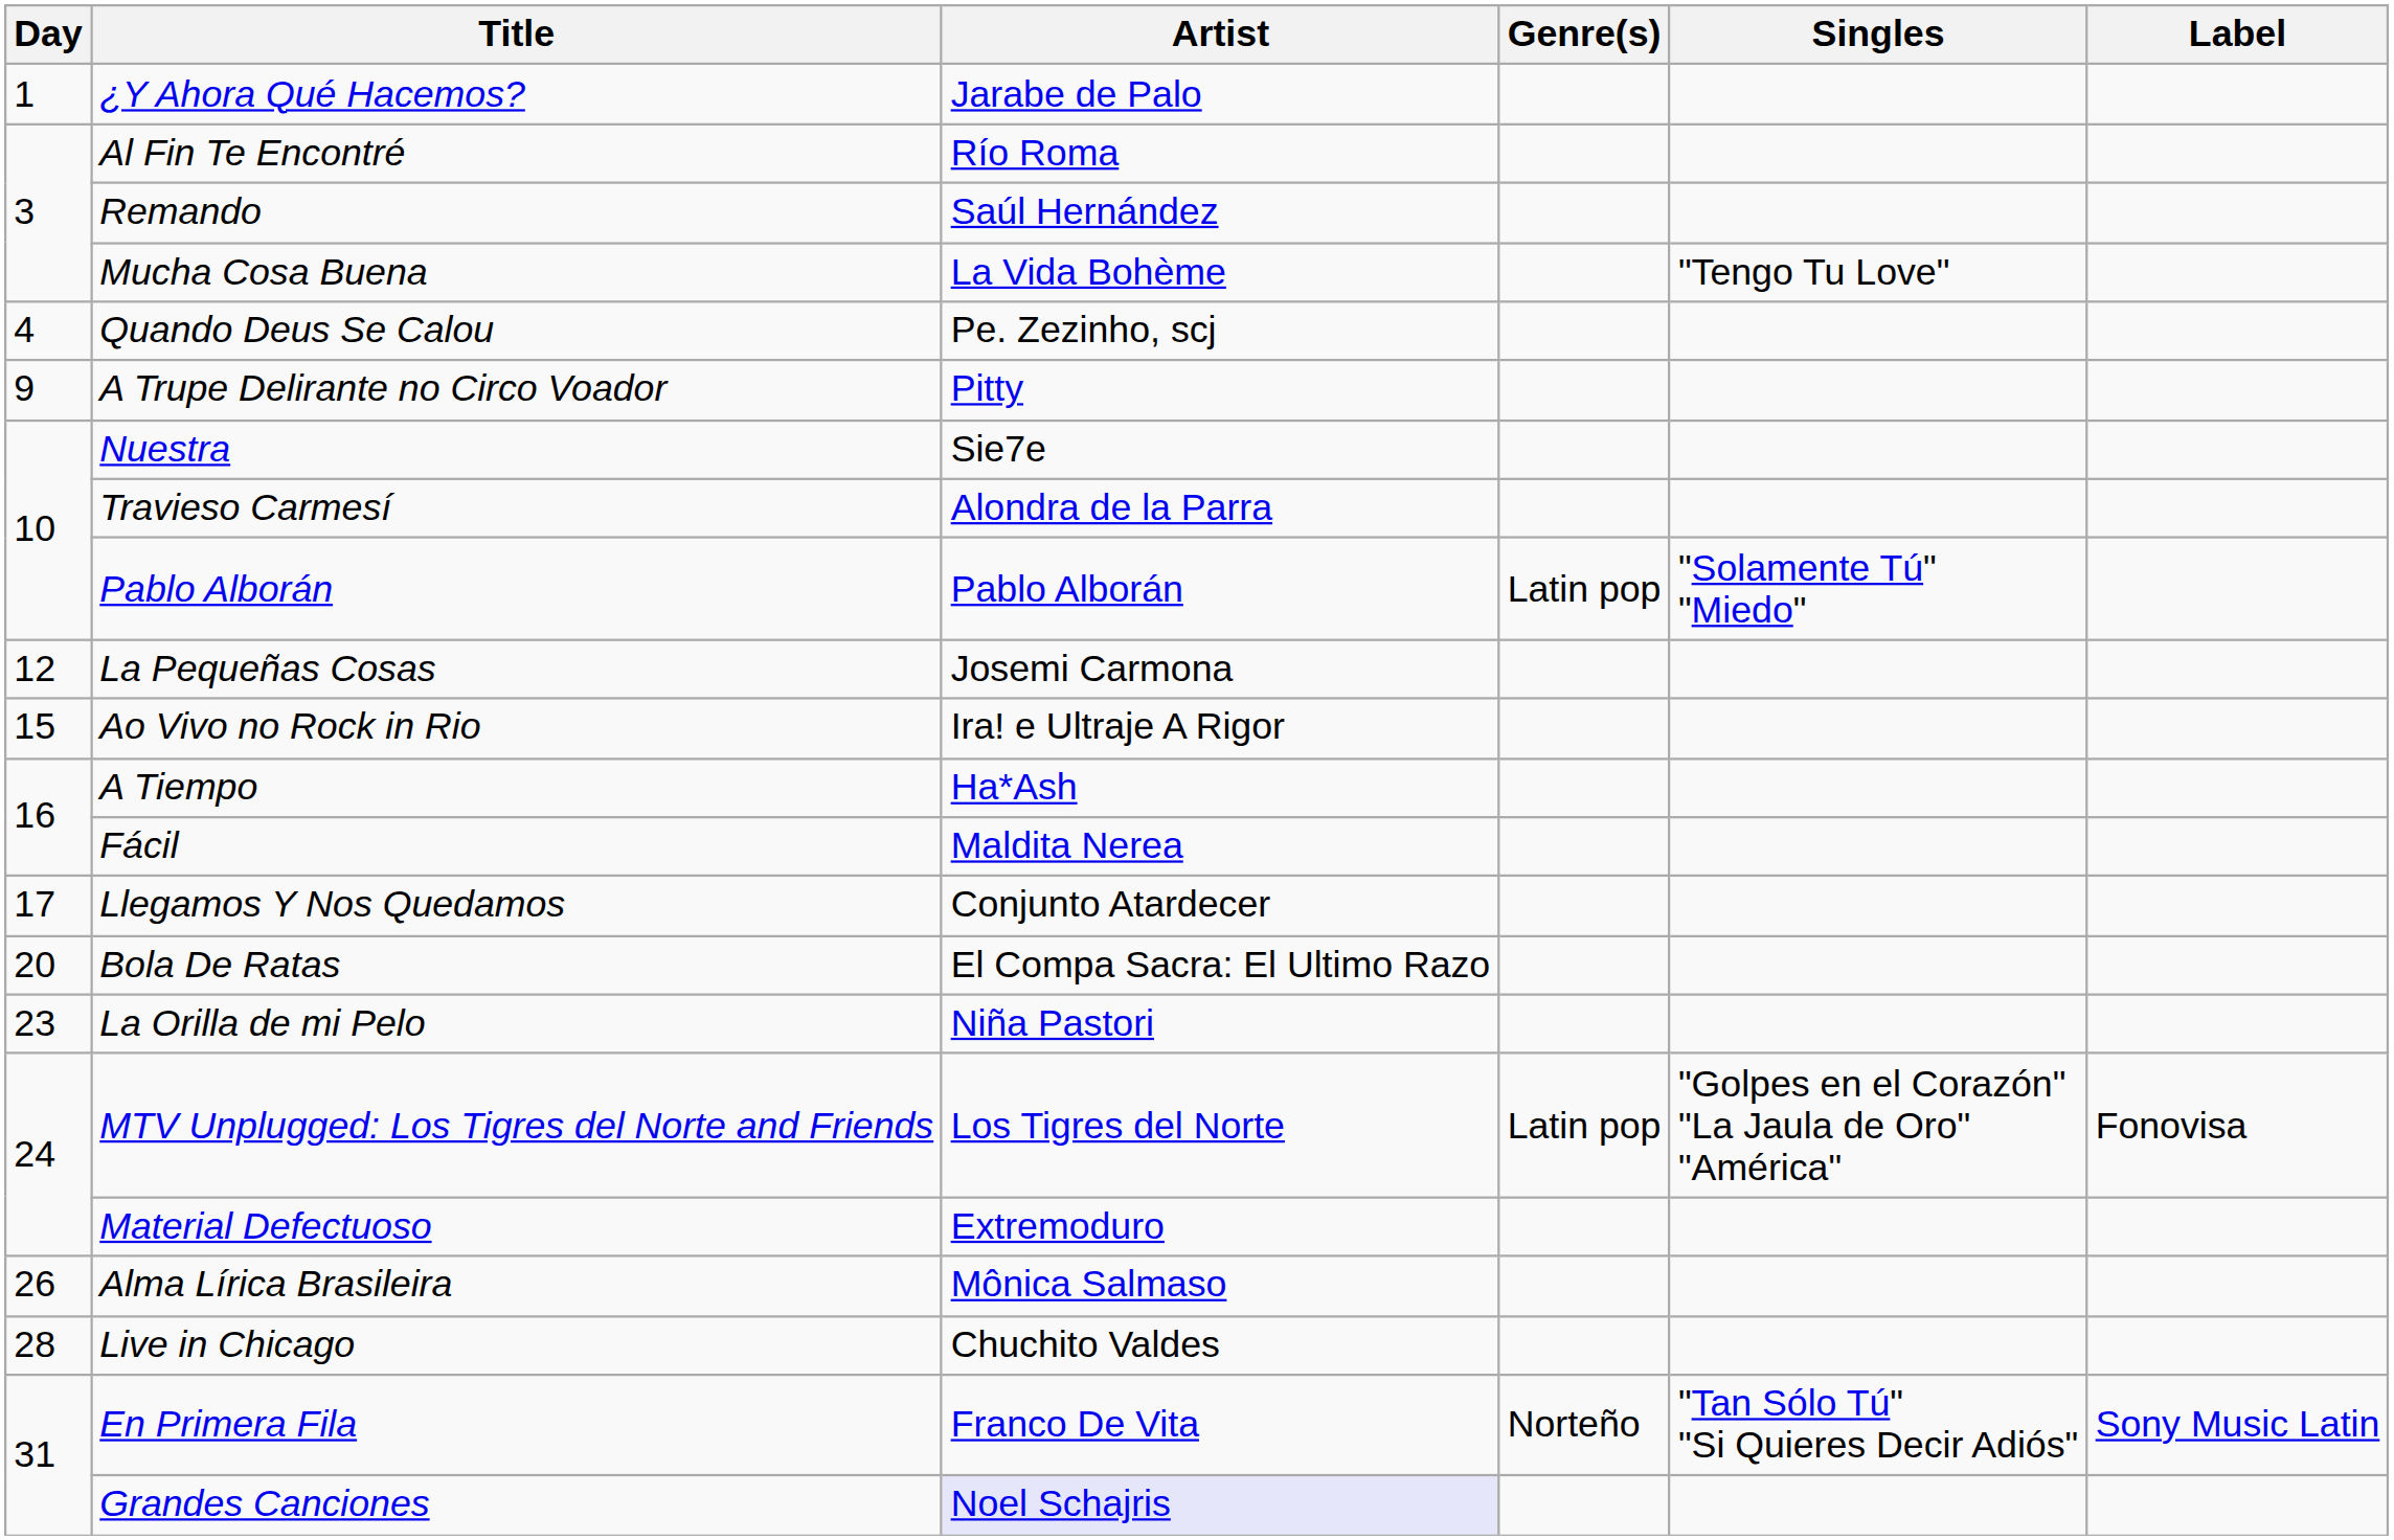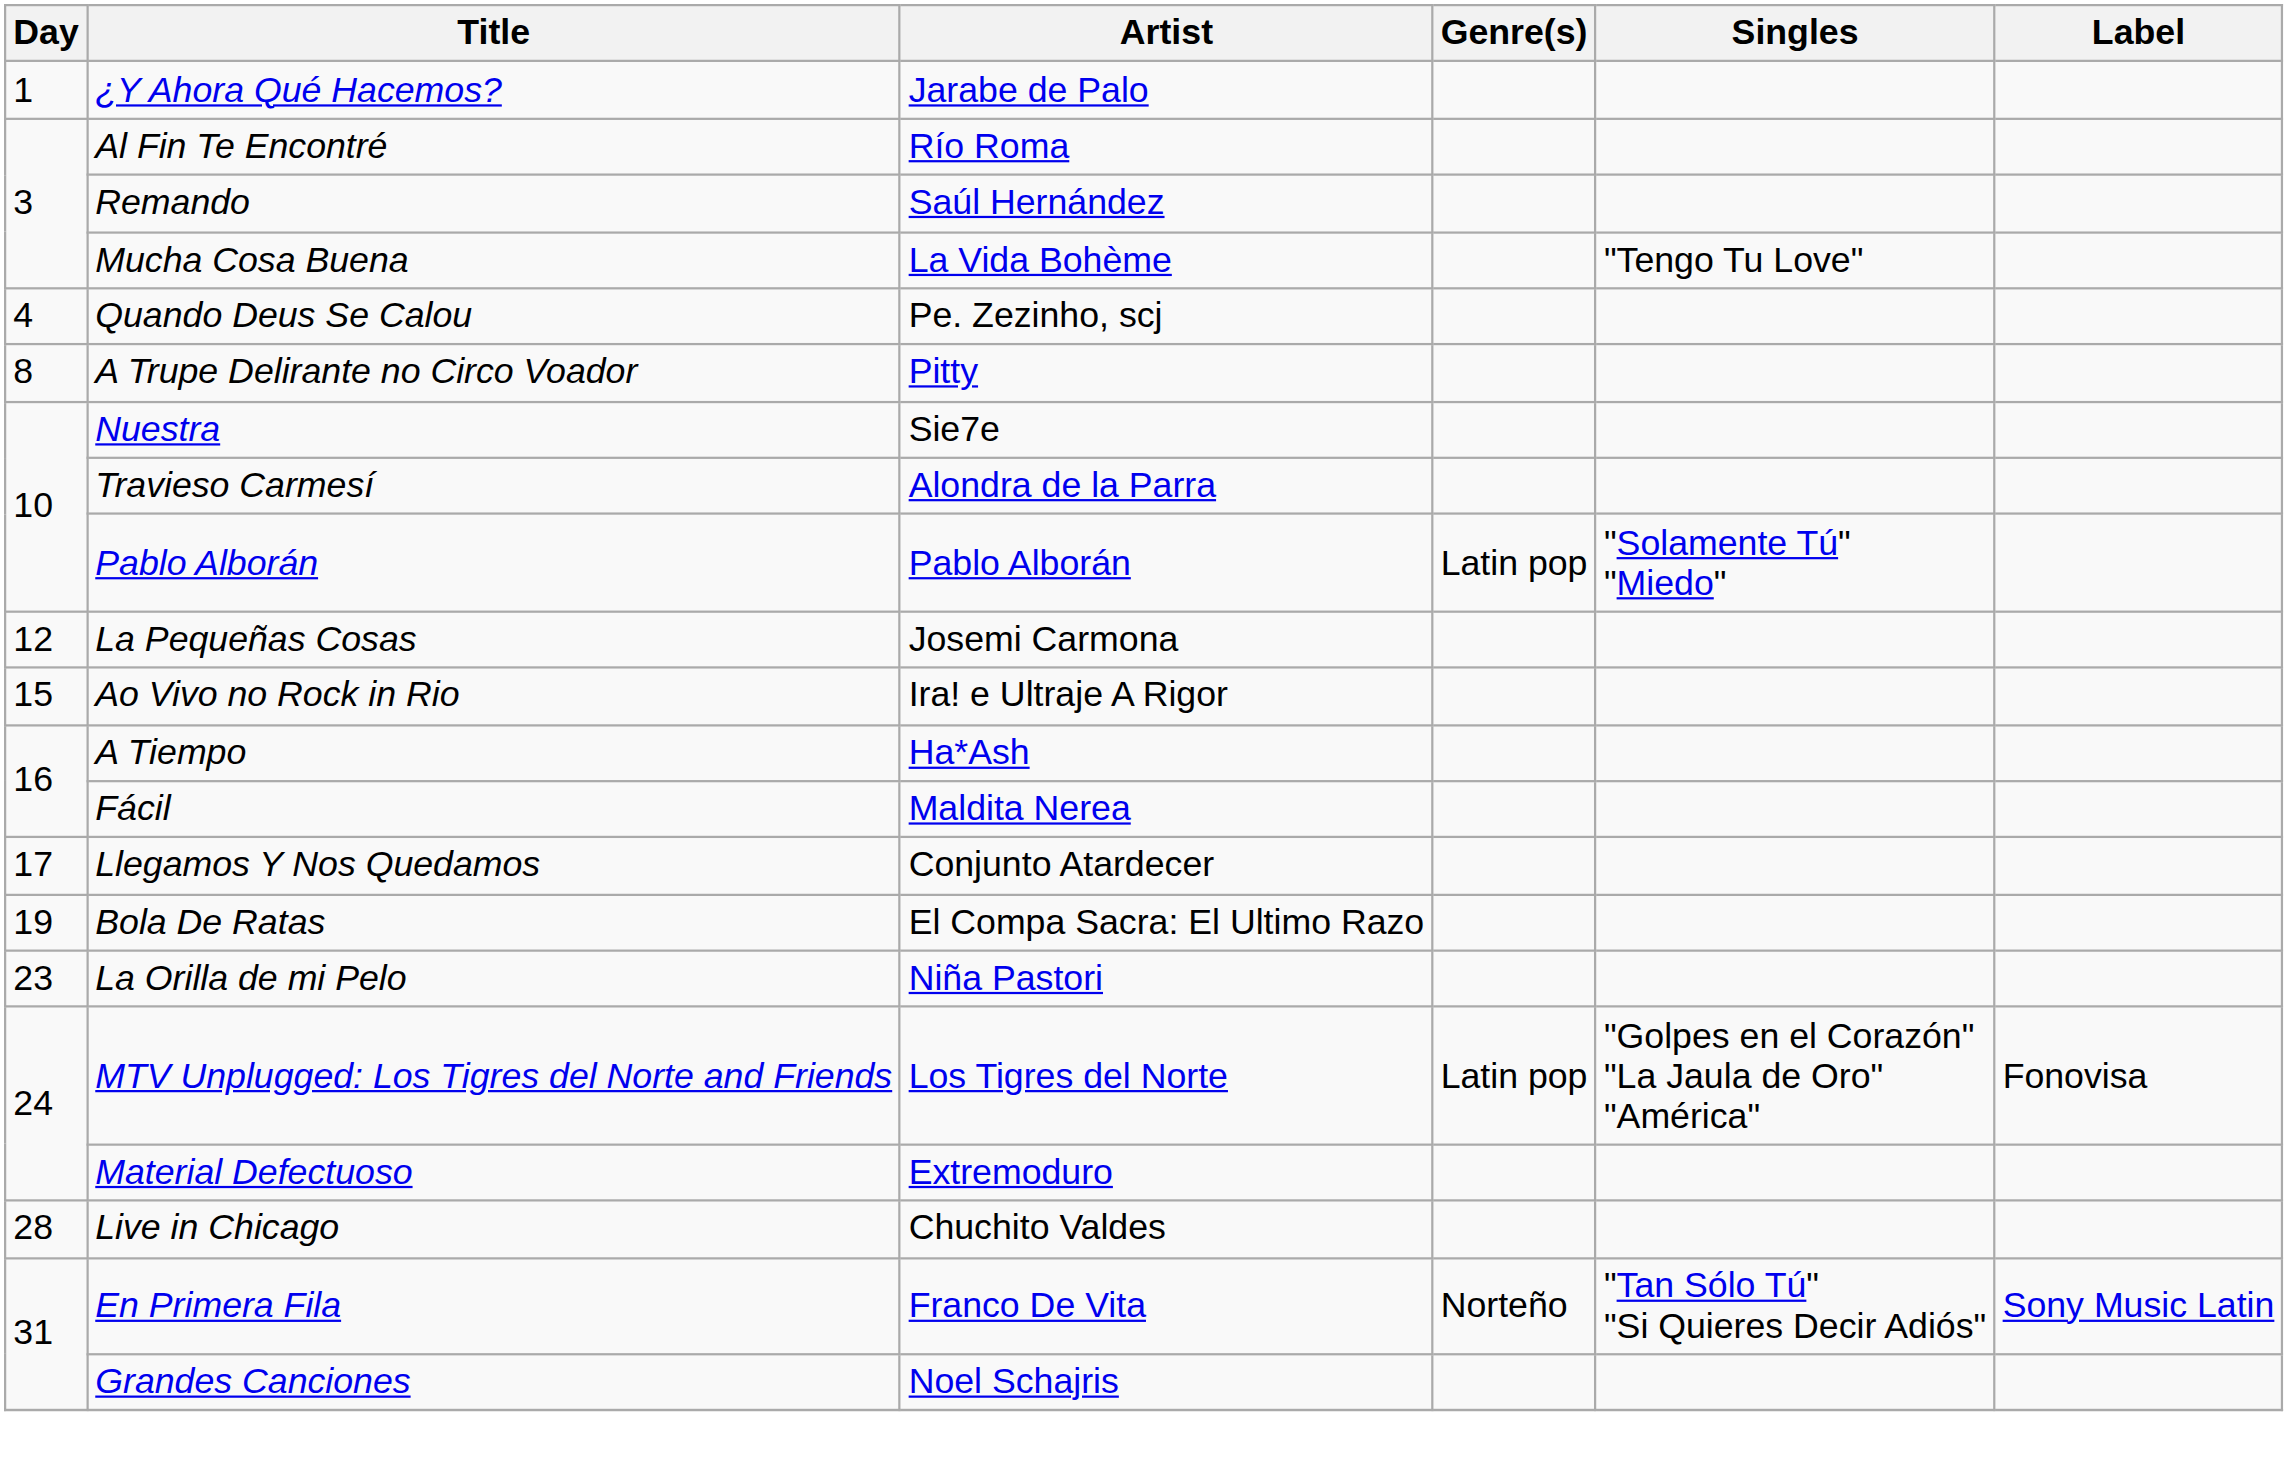 <table class="wikitable sortable" style="text-align: left;">
 <tr>
 <th>Day</th>
 <th>Title</th>
 <th>Artist</th>
 <th>Genre(s)</th>
 <th>Singles</th>
 <th>Label</th>
 </tr>
 <tr>
 <td>1</td>
 <td><em><a href='#'>¿Y Ahora Qué Hacemos?</a></em></td>
 <td><a href='#'>Jarabe de Palo</a></td>
 <td></td>
 <td></td>
 <td></td>
 </tr>
 <tr>
 <td rowspan="3">3</td>
 <td><em>Al Fin Te Encontré</em></td>
 <td><a href='#'>Río Roma</a></td>
 <td></td>
 <td></td>
 <td></td>
 </tr>
 <tr>
 <td><em>Remando</em></td>
 <td><a href='#'>Saúl Hernández</a></td>
 <td></td>
 <td></td>
 <td></td>
 </tr>
 <tr>
 <td><em>Mucha Cosa Buena</em></td>
 <td><a href='#'>La Vida Bohème</a></td>
 <td></td>
 <td>"Tengo Tu Love"</td>
 <td></td>
 </tr>
 <tr>
 <td>4</td>
 <td><em>Quando Deus Se Calou</em></td>
 <td>Pe. Zezinho, scj</td>
 <td></td>
 <td></td>
 <td></td>
 </tr>
 <tr>
-<td>9</td>
+<td>8</td>
 <td><em>A Trupe Delirante no Circo Voador</em></td>
 <td><a href='#'>Pitty</a></td>
 <td></td>
 <td></td>
 <td></td>
 </tr>
 <tr>
 <td rowspan="3">10</td>
 <td><em><a href='#'>Nuestra</a></em></td>
 <td>Sie7e</td>
 <td></td>
 <td></td>
 <td></td>
 </tr>
 <tr>
 <td><em>Travieso Carmesí</em></td>
 <td><a href='#'>Alondra de la Parra</a></td>
 <td></td>
 <td></td>
 <td></td>
 </tr>
 <tr>
 <td><em><a href='#'>Pablo Alborán</a></em></td>
 <td><a href='#'>Pablo Alborán</a></td>
 <td>Latin pop</td>
 <td>"<a href='#'>Solamente Tú</a>"<br>"<a href='#'>Miedo</a>"</td>
 <td></td>
 </tr>
 <tr>
 <td>12</td>
 <td><em>La Pequeñas Cosas</em></td>
 <td>Josemi Carmona</td>
 <td></td>
 <td></td>
 <td></td>
 </tr>
 <tr>
 <td>15</td>
 <td><em>Ao Vivo no Rock in Rio</em></td>
 <td>Ira! e Ultraje A Rigor</td>
 <td></td>
 <td></td>
 <td></td>
 </tr>
 <tr>
 <td rowspan="2">16</td>
 <td><em>A Tiempo</em></td>
 <td><a href='#'>Ha*Ash</a></td>
 <td></td>
 <td></td>
 <td></td>
 </tr>
 <tr>
 <td><em>Fácil</em></td>
 <td><a href='#'>Maldita Nerea</a></td>
 <td></td>
 <td></td>
 <td></td>
 </tr>
 <tr>
 <td>17</td>
 <td><em>Llegamos Y Nos Quedamos</em></td>
 <td>Conjunto Atardecer</td>
 <td></td>
 <td></td>
 <td></td>
 </tr>
 <tr>
-<td>20</td>
+<td>19</td>
 <td><em>Bola De Ratas</em></td>
 <td>El Compa Sacra: El Ultimo Razo</td>
 <td></td>
 <td></td>
 <td></td>
 </tr>
 <tr>
 <td>23</td>
 <td><em>La Orilla de mi Pelo</em></td>
 <td><a href='#'>Niña Pastori</a></td>
 <td></td>
 <td></td>
 <td></td>
 </tr>
 <tr>
 <td rowspan="2">24</td>
 <td><em><a href='#'>MTV Unplugged: Los Tigres del Norte and Friends</a></em></td>
 <td><a href='#'>Los Tigres del Norte</a></td>
 <td>Latin pop</td>
 <td>"Golpes en el Corazón"<br>"La Jaula de Oro"<br>"América"</td>
 <td>Fonovisa</td>
 </tr>
 <tr>
 <td><em><a href='#'>Material Defectuoso</a></em></td>
 <td><a href='#'>Extremoduro</a></td>
 <td></td>
 <td></td>
 <td></td>
 </tr>
 <tr>
-<td>26</td>
-<td><em>Alma Lírica Brasileira</em></td>
-<td><a href='#'>Mônica Salmaso</a></td>
-<td></td>
-<td></td>
-<td></td>
-</tr>
-<tr>
 <td>28</td>
 <td><em>Live in Chicago</em></td>
 <td>Chuchito Valdes</td>
 <td></td>
 <td></td>
 <td></td>
 </tr>
 <tr>
 <td rowspan="2">31</td>
 <td><em><a href='#'>En Primera Fila</a></em></td>
 <td><a href='#'>Franco De Vita</a></td>
 <td>Norteño</td>
 <td>"<a href='#'>Tan Sólo Tú</a>"<br>"Si Quieres Decir Adiós"</td>
 <td><a href='#'>Sony Music Latin</a></td>
 </tr>
 <tr>
 <td><em><a href='#'>Grandes Canciones</a></em></td>
-<td style="background: lavender;"><a href='#'>Noel Schajris</a></td>
+<td><a href='#'>Noel Schajris</a></td>
 <td></td>
 <td></td>
 <td></td>
 </tr>
 <tr>
 </tr>
 </table>
